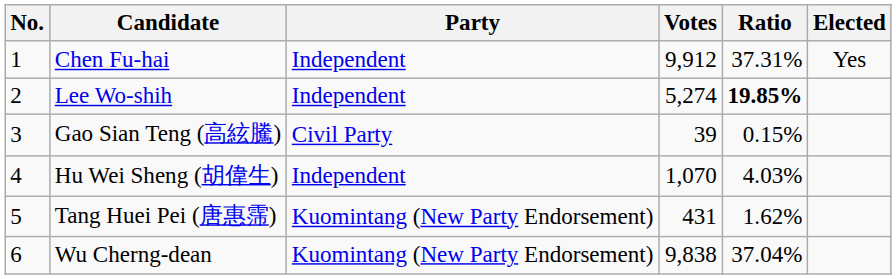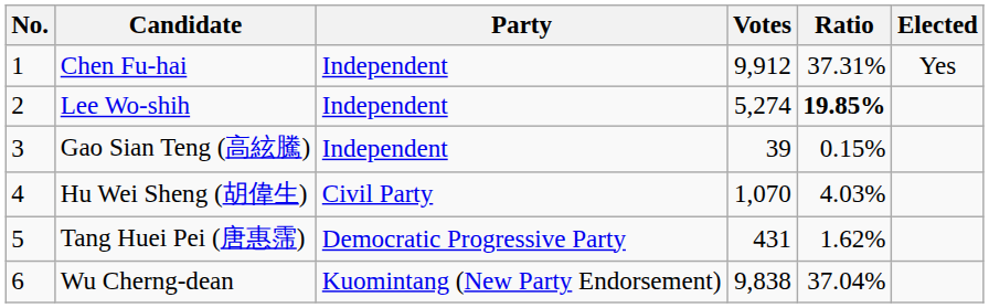 <table class=wikitable style="margin:1em auto">
 <tr>
 <th>No.</th>
 <th>Candidate</th>
 <th>Party</th>
 <th>Votes</th>
 <th>Ratio</th>
 <th>Elected</th>
 </tr>
 <tr>
 <td>1</td>
 <td><a href='#'>Chen Fu-hai</a></td>
 <td><a href='#'>Independent</a></td>
 <td align="right">9,912</td>
 <td align="right">37.31%</td>
 <td align="center">Yes</td>
 </tr>
 <tr>
 <td>2</td>
 <td><a href='#'>Lee Wo-shih</a></td>
 <td><a href='#'>Independent</a></td>
 <td align="right">5,274</td>
 <td align="right"><strong>19.85%</strong></td>
 <td></td>
 </tr>
 <tr>
 <td>3</td>
 <td>Gao Sian Teng (<a href='#'>高絃騰</a>)</td>
-<td><a href='#'>Civil Party</a></td>
+<td><a href='#'>Independent</a></td>
 <td align="right">39</td>
 <td align="right">0.15%</td>
 <td></td>
 </tr>
 <tr>
 <td>4</td>
 <td>Hu Wei Sheng (<a href='#'>胡偉生</a>)</td>
-<td><a href='#'>Independent</a></td>
+<td><a href='#'>Civil Party</a></td>
 <td align="right">1,070</td>
 <td align="right">4.03%</td>
 <td></td>
 </tr>
 <tr>
 <td>5</td>
 <td>Tang Huei Pei (<a href='#'>唐惠霈</a>)</td>
-<td><a href='#'>Kuomintang</a> <span> (<a href='#'>New Party</a> Endorsement)</span></td>
+<td><a href='#'>Democratic Progressive Party</a></td>
 <td align="right">431</td>
 <td align="right">1.62%</td>
 <td></td>
 </tr>
 <tr>
 <td>6</td>
 <td>Wu Cherng-dean</td>
 <td><a href='#'>Kuomintang</a> <span> (<a href='#'>New Party</a> Endorsement)</span></td>
 <td align="right">9,838</td>
 <td align="right">37.04%</td>
 <td></td>
 </tr>
 </table>
